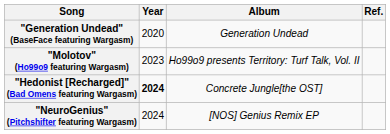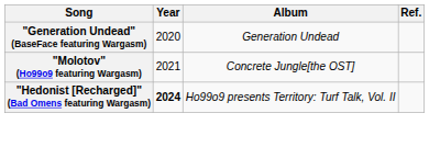 <table class="wikitable plainrowheaders" style="text-align:center;">
 <tr>
 <th scope="col">Song</th>
 <th scope="col">Year</th>
 <th scope="col">Album</th>
 <th scope="col">Ref.</th>
 </tr>
 <tr>
 <th scope="row">"Generation Undead" <br><small>(BaseFace featuring Wargasm)</small></th>
 <td>2020</td>
 <td><em>Generation Undead</em></td>
 <td></td>
 </tr>
 <tr>
 <th scope="row">"Molotov"<br><small>(<a href='#'>Ho99o9</a> featuring Wargasm)</small></th>
-<td>2023</td>
-<td><em>Ho99o9 presents Territory: Turf Talk, Vol. II</em></td>
+<td>2021</td>
+<td><em>Concrete Jungle[the OST]</em></td>
 <td></td>
 </tr>
 <tr>
 <th scope="row">"Hedonist [Recharged]"<br><small>(<a href='#'>Bad Omens</a> featuring Wargasm)</small></th>
 <td><strong>2024</strong></td>
-<td><em>Concrete Jungle[the OST]</em></td>
-<td></td>
-</tr>
-<tr>
-<th scope="row">"NeuroGenius"<br><small>(<a href='#'>Pitchshifter</a> featuring Wargasm)</small></th>
-<td>2024</td>
-<td><em>[NOS] Genius Remix EP</em></td>
+<td><em>Ho99o9 presents Territory: Turf Talk, Vol. II</em></td>
 <td></td>
 </tr>
 </table>
